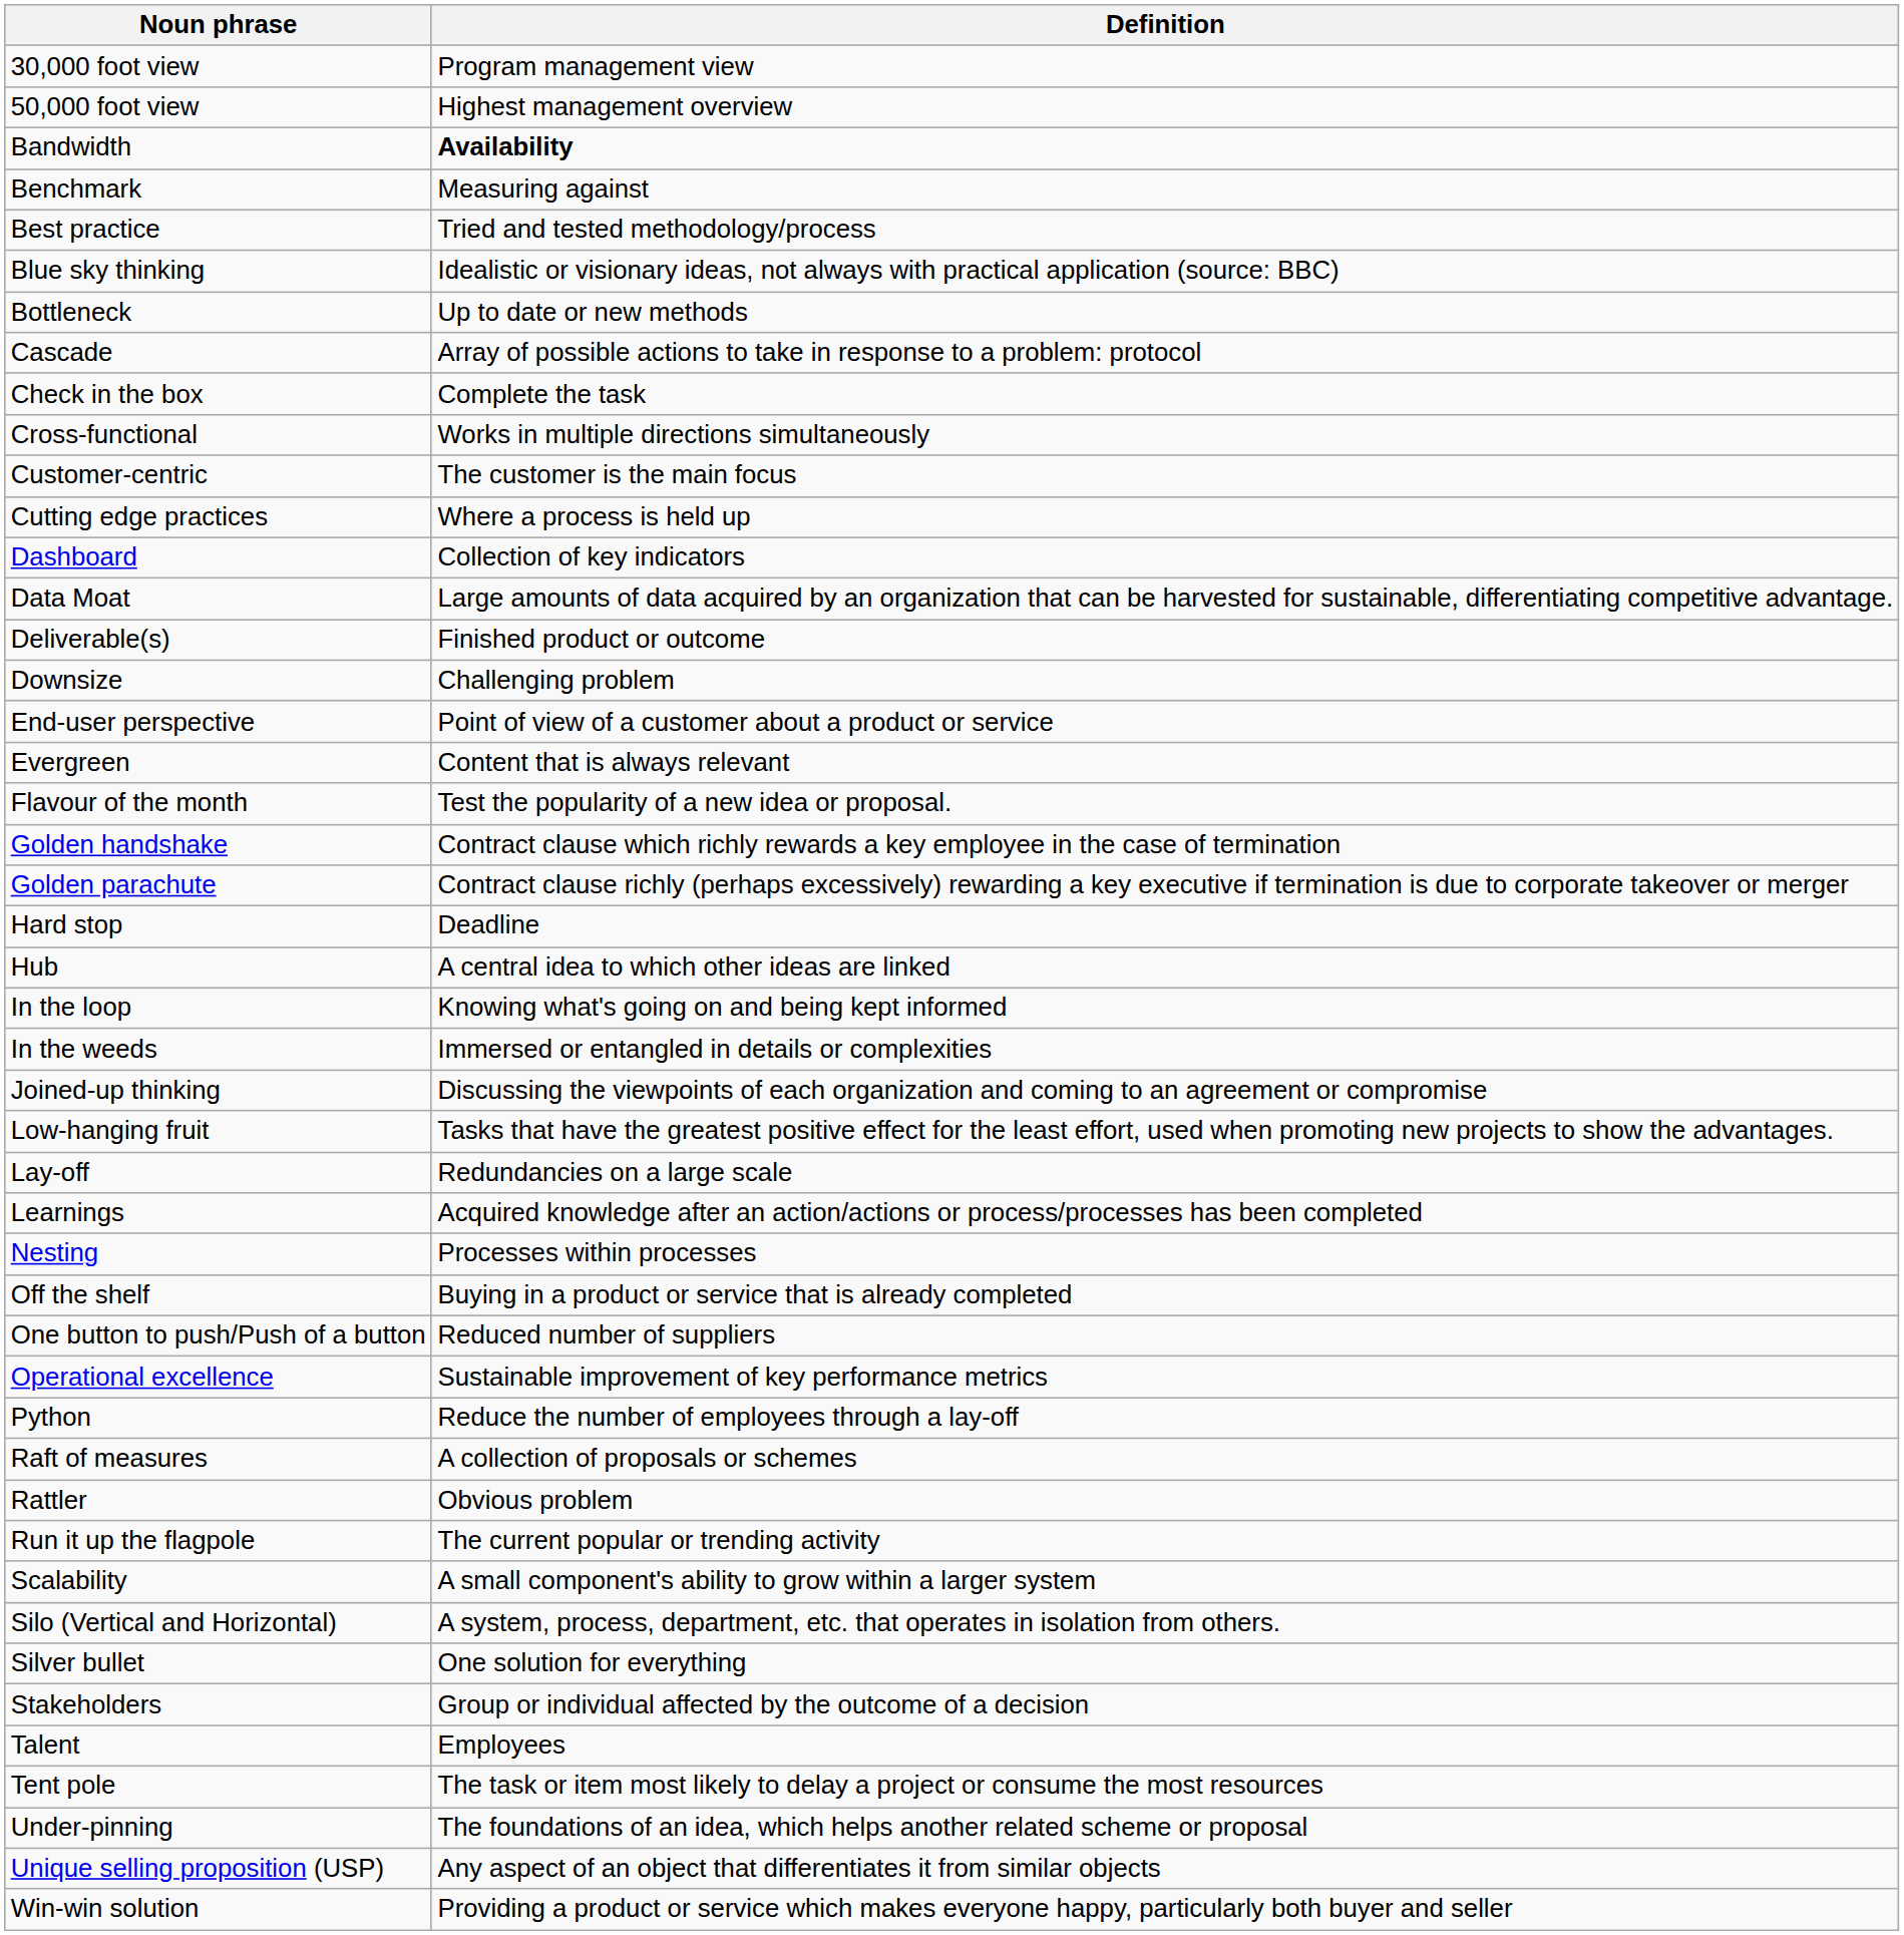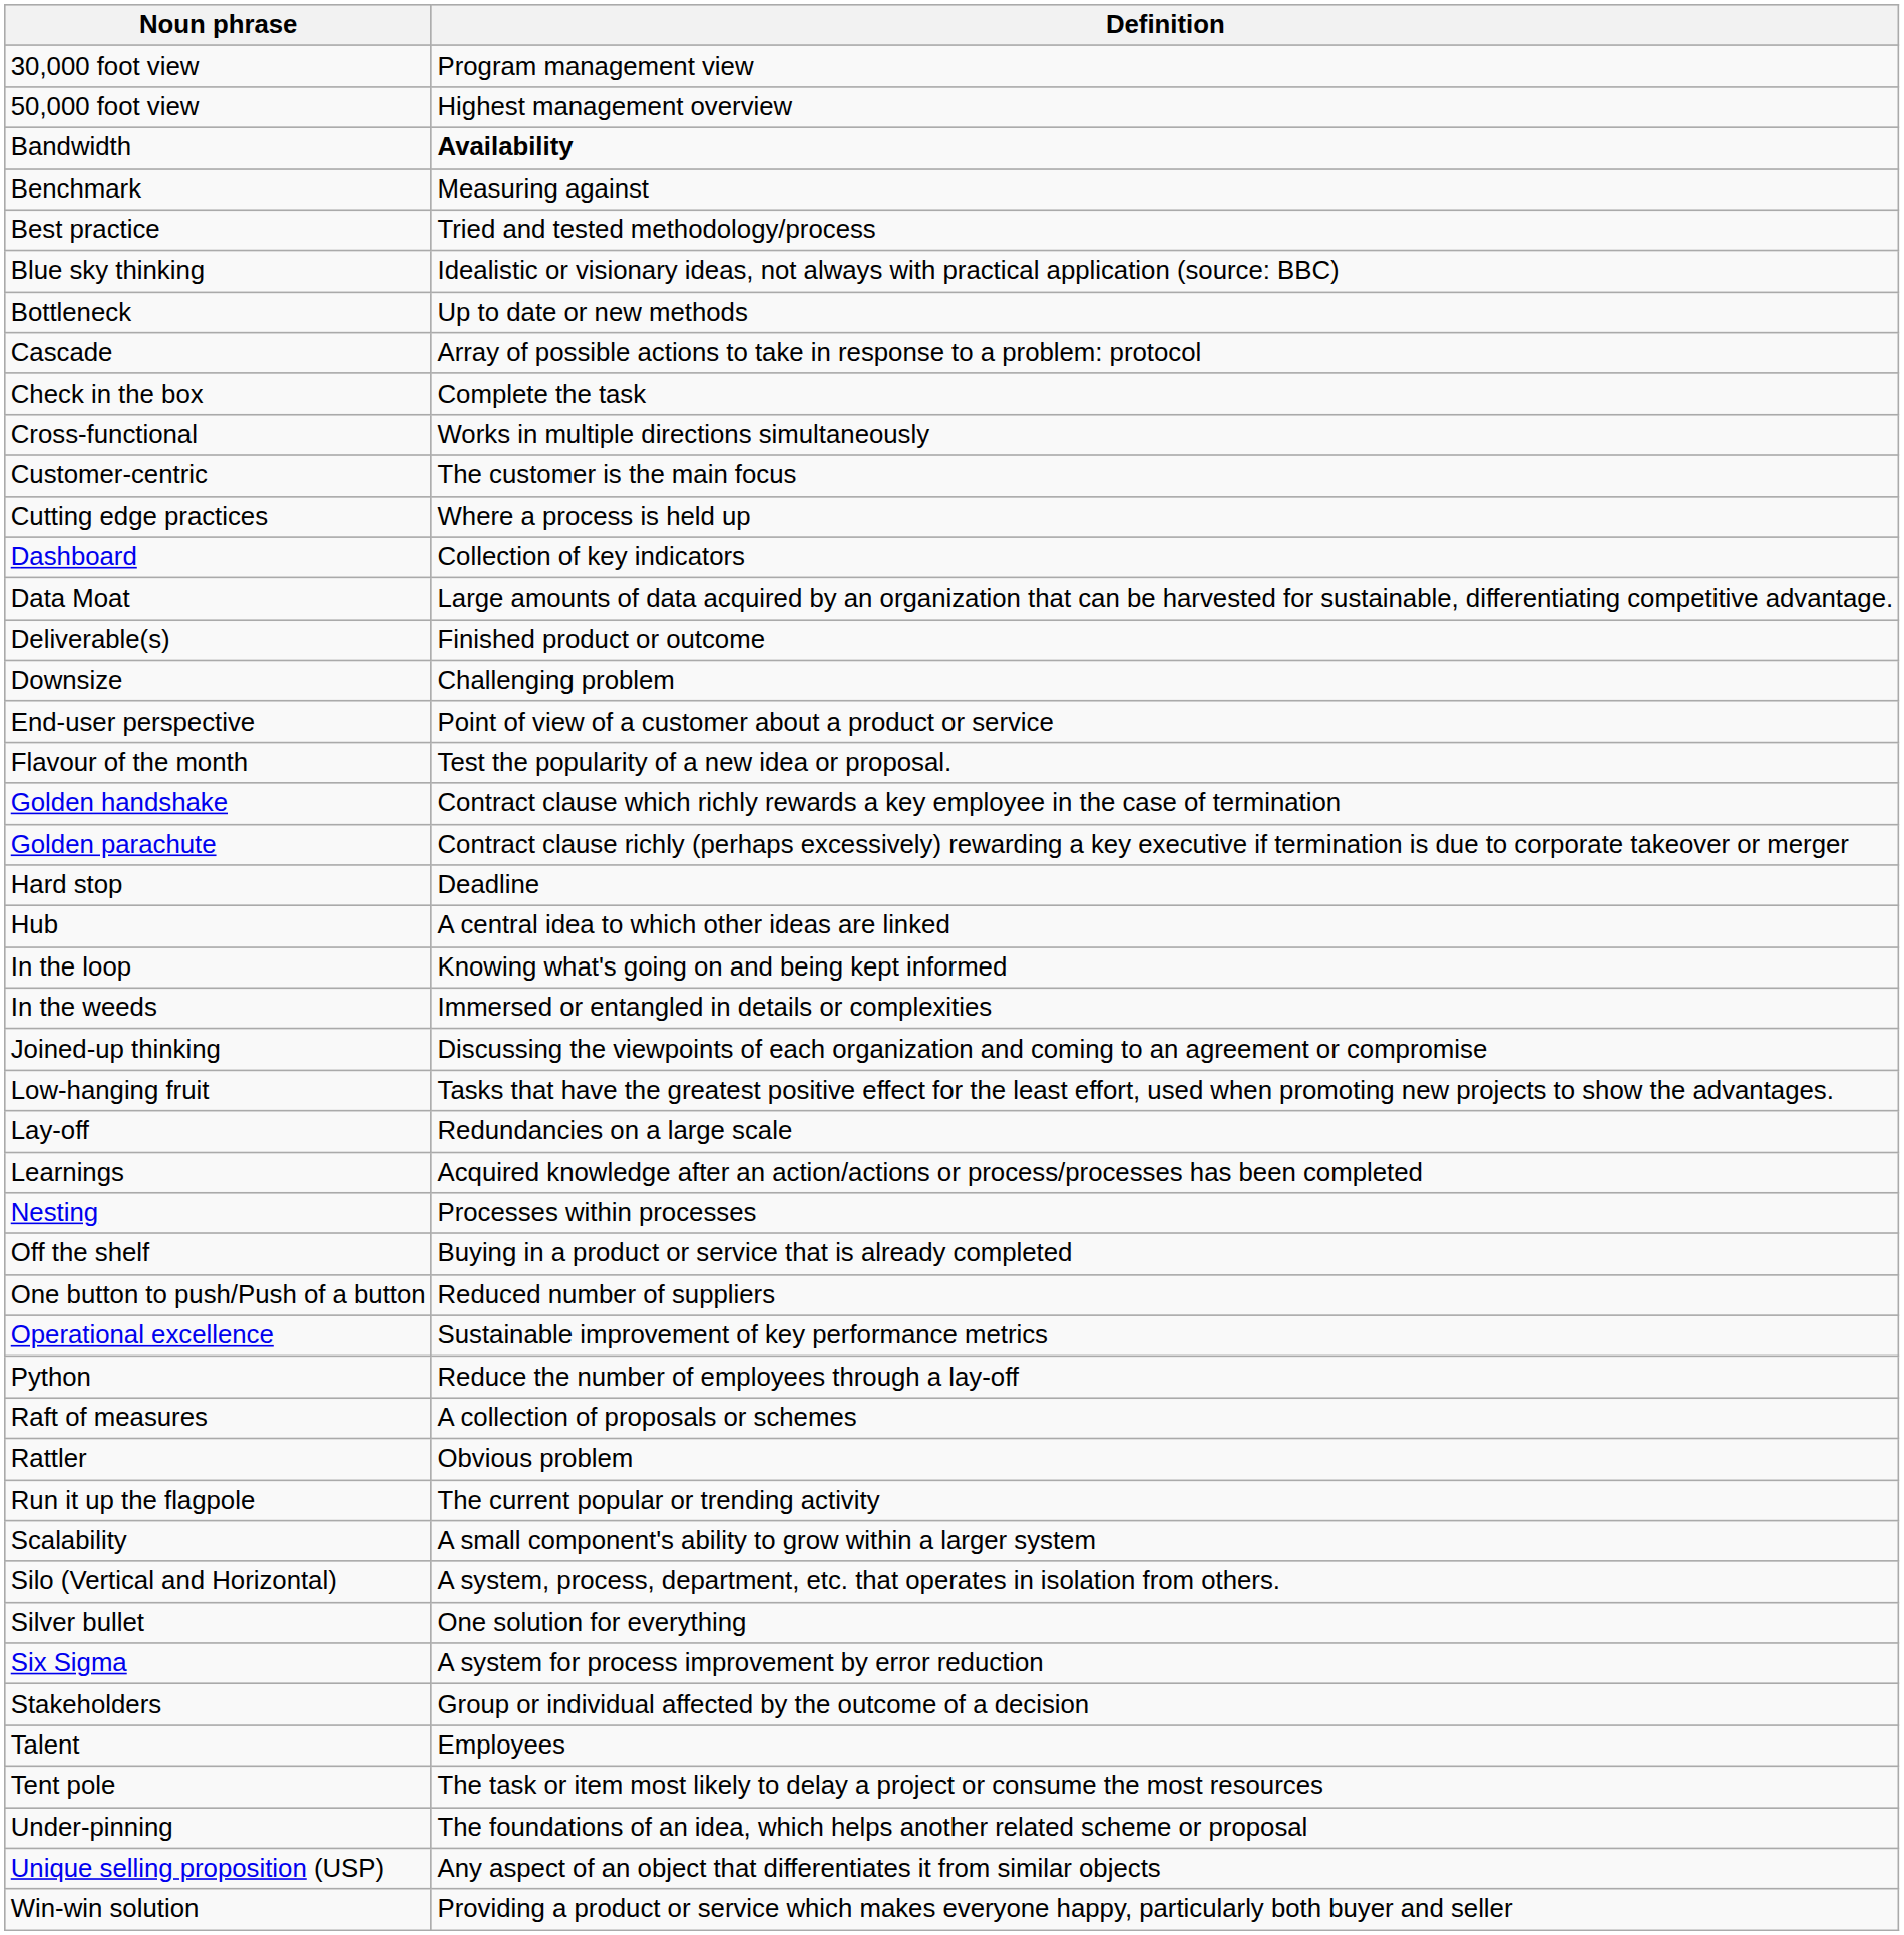 <table class="wikitable sortable" border="1">
 <tr>
 <th>Noun phrase</th>
 <th>Definition</th>
 </tr>
 <tr deser>
 <td>30,000 foot view</td>
 <td>Program management view</td>
 </tr>
 <tr>
 <td>50,000 foot view</td>
 <td>Highest management overview</td>
 </tr>
 <tr>
 <td>Bandwidth</td>
 <td><strong>Availability</strong></td>
 </tr>
 <tr>
 <td>Benchmark</td>
 <td>Measuring against</td>
 </tr>
 <tr>
 <td>Best practice</td>
 <td>Tried and tested methodology/process</td>
 </tr>
 <tr>
 <td>Blue sky thinking</td>
 <td>Idealistic or visionary ideas, not always with practical application (source: BBC)</td>
 </tr>
 <tr>
 <td>Bottleneck</td>
 <td>Up to date or new methods</td>
 </tr>
 <tr>
 <td>Cascade</td>
 <td>Array of possible actions to take in response to a problem: protocol</td>
 </tr>
 <tr>
 <td>Check in the box</td>
 <td>Complete the task</td>
 </tr>
 <tr>
 <td>Cross-functional</td>
 <td>Works in multiple directions simultaneously</td>
 </tr>
 <tr>
 <td>Customer-centric</td>
 <td>The customer is the main focus</td>
 </tr>
 <tr>
 <td>Cutting edge practices</td>
 <td>Where a process is held up</td>
 </tr>
 <tr>
 <td><a href='#'>Dashboard</a></td>
 <td>Collection of key indicators</td>
 </tr>
 <tr>
 <td>Data Moat</td>
 <td>Large amounts of data acquired by an organization that can be harvested for sustainable, differentiating competitive advantage.</td>
 </tr>
 <tr>
 <td>Deliverable(s)</td>
 <td>Finished product or outcome</td>
 </tr>
 <tr>
 <td>Downsize</td>
 <td>Challenging problem</td>
 </tr>
 <tr>
 <td>End-user perspective</td>
 <td>Point of view of a customer about a product or service</td>
-</tr>
-<tr>
-<td>Evergreen</td>
-<td>Content that is always relevant</td>
 </tr>
 <tr>
 <td>Flavour of the month</td>
 <td>Test the popularity of a new idea or proposal. </td>
 </tr>
 <tr>
 <td><a href='#'>Golden handshake</a></td>
 <td>Contract clause which richly rewards a key employee in the case of termination</td>
 </tr>
 <tr>
 <td><a href='#'>Golden parachute</a></td>
 <td>Contract clause richly (perhaps excessively) rewarding a key executive if termination is due to corporate takeover or merger</td>
 </tr>
 <tr>
 <td>Hard stop</td>
 <td>Deadline</td>
 </tr>
 <tr>
 <td>Hub</td>
 <td>A central idea to which other ideas are linked</td>
 </tr>
 <tr>
 <td>In the loop</td>
 <td>Knowing what's going on and being kept informed</td>
 </tr>
 <tr>
 <td>In the weeds</td>
 <td>Immersed or entangled in details or complexities</td>
 </tr>
 <tr>
 <td>Joined-up thinking</td>
 <td>Discussing the viewpoints of each organization and coming to an agreement or compromise</td>
 </tr>
 <tr>
 <td>Low-hanging fruit</td>
 <td>Tasks that have the greatest positive effect for the least effort, used when promoting new projects to show the advantages.</td>
 </tr>
 <tr>
 <td>Lay-off</td>
 <td>Redundancies on a large scale</td>
 </tr>
 <tr>
 <td>Learnings</td>
 <td>Acquired knowledge after an action/actions or process/processes has been completed</td>
 </tr>
 <tr>
 <td><a href='#'>Nesting</a></td>
 <td>Processes within processes</td>
 </tr>
 <tr>
 <td>Off the shelf</td>
 <td>Buying in a product or service that is already completed</td>
 </tr>
 <tr>
 <td>One button to push/Push of a button</td>
 <td>Reduced number of suppliers</td>
 </tr>
 <tr>
 <td><a href='#'>Operational excellence</a></td>
 <td>Sustainable improvement of key performance metrics</td>
 </tr>
 <tr>
 <td>Python</td>
 <td>Reduce the number of employees through a lay-off</td>
 </tr>
 <tr>
 <td>Raft of measures</td>
 <td>A collection of proposals or schemes</td>
 </tr>
 <tr>
 <td>Rattler</td>
 <td>Obvious problem</td>
 </tr>
 <tr>
 <td>Run it up the flagpole</td>
 <td>The current popular or trending activity</td>
 </tr>
 <tr>
 <td>Scalability</td>
 <td>A small component's ability to grow within a larger system</td>
 </tr>
 <tr>
 <td>Silo (Vertical and Horizontal)</td>
 <td>A system, process, department, etc. that operates in isolation from others.</td>
 </tr>
 <tr>
 <td>Silver bullet</td>
 <td>One solution for everything</td>
 </tr>
 <tr>
+<td><a href='#'>Six Sigma</a></td>
+<td>A system for process improvement by error reduction</td>
+</tr>
+<tr>
 <td>Stakeholders</td>
 <td>Group or individual affected by the outcome of a decision</td>
 </tr>
 <tr>
 <td>Talent</td>
 <td>Employees</td>
 </tr>
 <tr>
 <td>Tent pole</td>
 <td>The task or item most likely to delay a project or consume the most resources</td>
 </tr>
 <tr>
 <td>Under-pinning</td>
 <td>The foundations of an idea, which helps another related scheme or proposal</td>
 </tr>
 <tr>
 <td><a href='#'>Unique selling proposition</a> (USP)</td>
 <td>Any aspect of an object that differentiates it from similar objects</td>
 </tr>
 <tr>
 <td>Win-win solution</td>
 <td>Providing a product or service which makes everyone happy, particularly both buyer and seller</td>
 </tr>
 <tr>
 </tr>
 </table>
